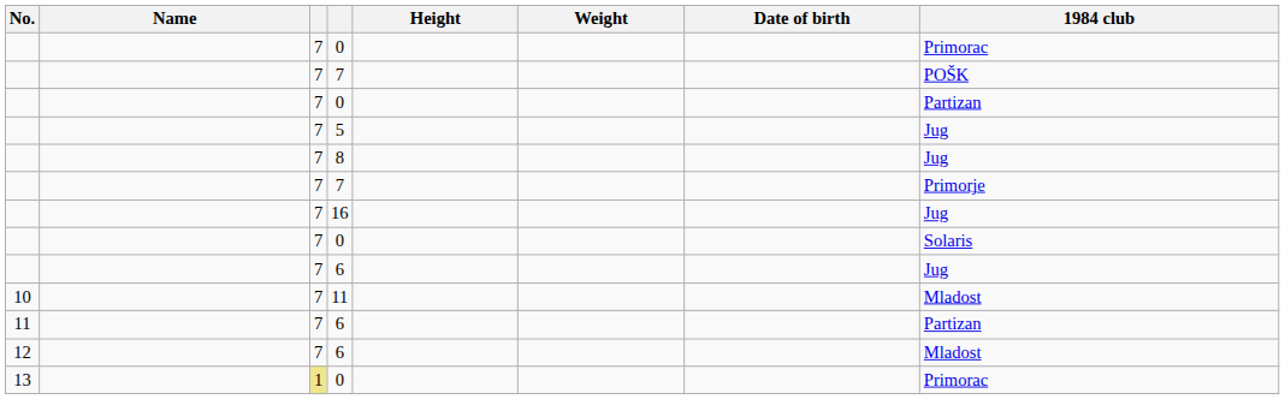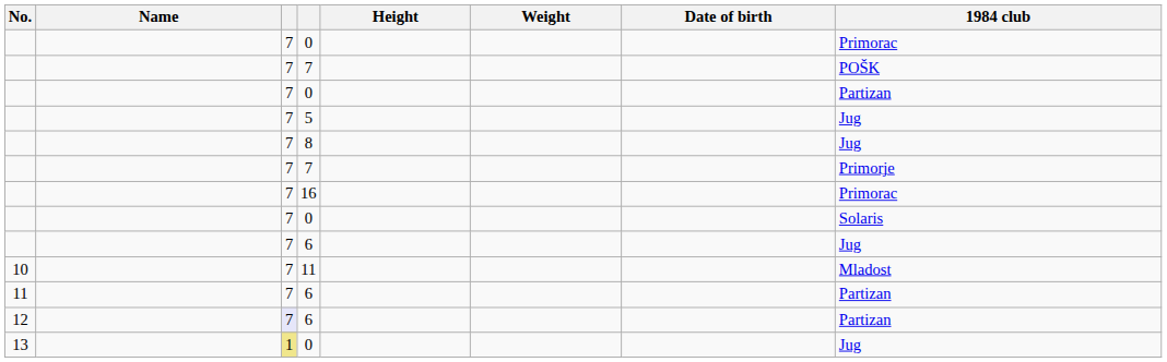 <table class="wikitable sortable" style="text-align:center;">
 <tr>
 <th>No.</th>
 <th style="width:15em">Name</th>
 <th></th>
 <th></th>
 <th style="width:9em">Height</th>
 <th style="width:9em">Weight</th>
 <th style="width:13em">Date of birth</th>
 <th style="width:20em">1984 club</th>
 </tr>
 <tr>
 <td></td>
 <td align=left></td>
 <td>7</td>
 <td>0</td>
 <td></td>
 <td></td>
 <td align=right></td>
 <td align=left> <a href='#'>Primorac</a></td>
 </tr>
 <tr>
 <td></td>
 <td align=left></td>
 <td>7</td>
 <td>7</td>
 <td></td>
 <td></td>
 <td align=right></td>
 <td align=left> <a href='#'>POŠK</a></td>
 </tr>
 <tr>
 <td></td>
 <td align=left></td>
 <td>7</td>
 <td>0</td>
 <td></td>
 <td></td>
 <td align=right></td>
 <td align=left> <a href='#'>Partizan</a></td>
 </tr>
 <tr>
 <td></td>
 <td align=left></td>
 <td>7</td>
 <td>5</td>
 <td></td>
 <td></td>
 <td align=right></td>
 <td align=left> <a href='#'>Jug</a></td>
 </tr>
 <tr>
 <td></td>
 <td align=left></td>
 <td>7</td>
 <td>8</td>
 <td></td>
 <td></td>
 <td align=right></td>
 <td align=left> <a href='#'>Jug</a></td>
 </tr>
 <tr>
 <td></td>
 <td align=left></td>
 <td>7</td>
 <td>7</td>
 <td></td>
 <td></td>
 <td align=right></td>
 <td align=left> <a href='#'>Primorje</a></td>
 </tr>
 <tr>
 <td></td>
 <td align=left></td>
 <td>7</td>
 <td>16</td>
 <td></td>
 <td></td>
 <td align=right></td>
-<td align=left> <a href='#'>Jug</a></td>
+<td align=left> <a href='#'>Primorac</a></td>
 </tr>
 <tr>
 <td></td>
 <td align=left></td>
 <td>7</td>
 <td>0</td>
 <td></td>
 <td></td>
 <td align=right></td>
 <td align=left> <a href='#'>Solaris</a></td>
 </tr>
 <tr>
 <td></td>
 <td align=left></td>
 <td>7</td>
 <td>6</td>
 <td></td>
 <td></td>
 <td align=right></td>
 <td align=left> <a href='#'>Jug</a></td>
 </tr>
 <tr>
 <td>10</td>
 <td align=left></td>
 <td>7</td>
 <td>11</td>
 <td></td>
 <td></td>
 <td align=right></td>
 <td align=left> <a href='#'>Mladost</a></td>
 </tr>
 <tr>
 <td>11</td>
 <td align=left></td>
 <td>7</td>
 <td>6</td>
 <td></td>
 <td></td>
 <td align=right></td>
 <td align=left> <a href='#'>Partizan</a></td>
 </tr>
 <tr>
 <td>12</td>
 <td align=left></td>
-<td>7</td>
+<td style="background: lavender;">7</td>
 <td>6</td>
 <td></td>
 <td></td>
 <td align=right></td>
-<td align=left> <a href='#'>Mladost</a></td>
+<td align=left> <a href='#'>Partizan</a></td>
 </tr>
 <tr>
 <td>13</td>
 <td align=left></td>
 <td style="background: khaki;">1</td>
 <td>0</td>
 <td></td>
 <td></td>
 <td align=right></td>
-<td align=left> <a href='#'>Primorac</a></td>
+<td align=left> <a href='#'>Jug</a></td>
 </tr>
 </table>
